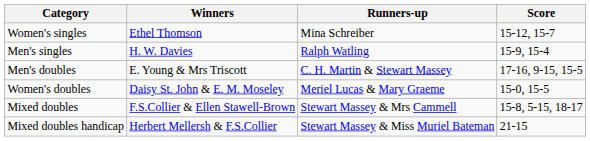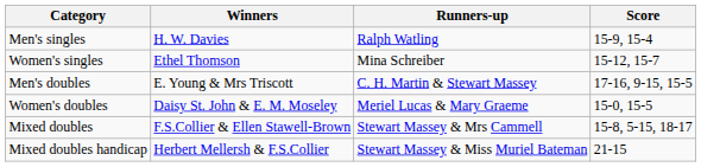 <table class=wikitable style="margin:auto;">
 <tr>
 <th>Category</th>
 <th>Winners</th>
 <th>Runners-up</th>
 <th>Score</th>
 </tr>
 <tr>
+<td>Men's singles</td>
+<td> <a href='#'>H. W. Davies</a></td>
+<td> <a href='#'>Ralph Watling</a></td>
+<td>15-9, 15-4</td>
+</tr>
+<tr>
 <td>Women's singles</td>
 <td> <a href='#'>Ethel Thomson</a></td>
 <td> Mina Schreiber</td>
 <td>15-12, 15-7</td>
-</tr>
-<tr>
-<td>Men's singles</td>
-<td> <a href='#'>H. W. Davies</a></td>
-<td> <a href='#'>Ralph Watling</a></td>
-<td>15-9, 15-4</td>
 </tr>
 <tr>
 <td>Men's doubles</td>
 <td> E. Young & Mrs Triscott</td>
 <td> <a href='#'>C. H. Martin</a> & <a href='#'>Stewart Massey</a></td>
 <td>17-16, 9-15, 15-5</td>
 </tr>
 <tr>
 <td>Women's doubles</td>
 <td> <a href='#'>Daisy St. John</a> & <a href='#'>E. M. Moseley</a></td>
 <td> <a href='#'>Meriel Lucas</a> & <a href='#'>Mary Graeme</a></td>
 <td>15-0, 15-5</td>
 </tr>
 <tr>
 <td>Mixed doubles</td>
 <td> <a href='#'>F.S.Collier</a> & <a href='#'>Ellen Stawell-Brown</a></td>
 <td> <a href='#'>Stewart Massey</a> & Mrs <a href='#'>Cammell</a></td>
 <td>15-8, 5-15, 18-17</td>
 </tr>
 <tr>
 <td>Mixed doubles handicap</td>
 <td> <a href='#'>Herbert Mellersh</a> & <a href='#'>F.S.Collier</a></td>
 <td> <a href='#'>Stewart Massey</a> & Miss <a href='#'>Muriel Bateman</a></td>
 <td>21-15</td>
 </tr>
 </table>
